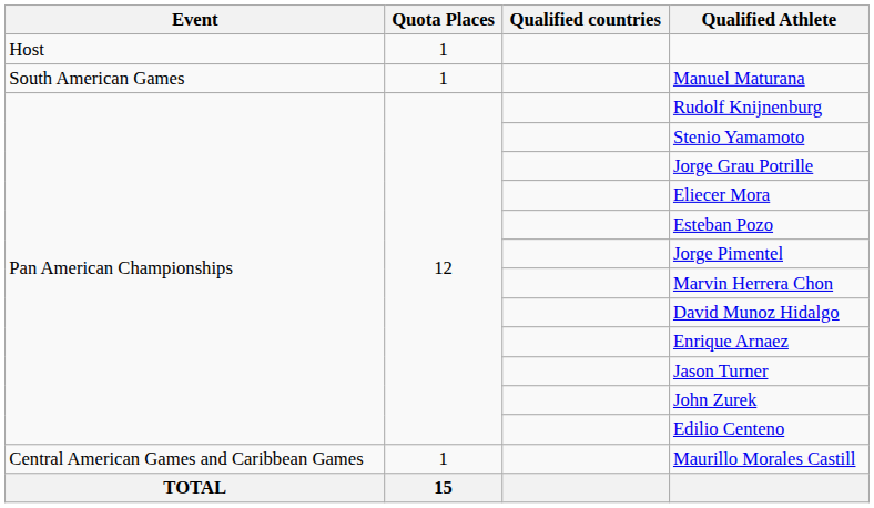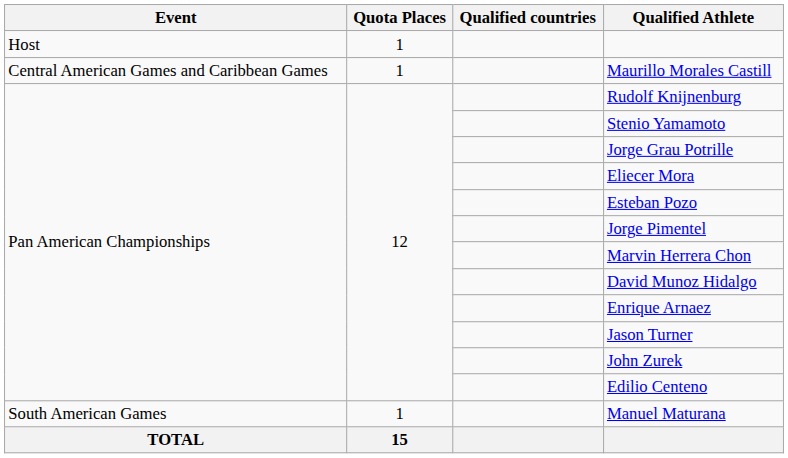 <table class=wikitable style="text-align:left" width=750>
 <tr>
 <th>Event</th>
 <th>Quota Places</th>
 <th>Qualified countries</th>
 <th>Qualified Athlete</th>
 </tr>
 <tr>
 <td>Host</td>
 <td align=center>1</td>
 <td></td>
 <td></td>
 </tr>
 <tr>
-<td>South American Games</td>
+<td>Central American Games and Caribbean Games</td>
 <td align=center>1</td>
 <td></td>
-<td><a href='#'>Manuel Maturana</a></td>
+<td><a href='#'>Maurillo Morales Castill</a></td>
 </tr>
 <tr>
 <td rowspan="12">Pan American Championships</td>
 <td rowspan="12" align=center>12</td>
 <td></td>
 <td><a href='#'>Rudolf Knijnenburg</a></td>
 </tr>
 <tr>
 <td></td>
 <td><a href='#'>Stenio Yamamoto</a></td>
 </tr>
 <tr>
 <td></td>
 <td><a href='#'>Jorge Grau Potrille</a></td>
 </tr>
 <tr>
 <td></td>
 <td><a href='#'>Eliecer Mora</a></td>
 </tr>
 <tr>
 <td></td>
 <td><a href='#'>Esteban Pozo</a></td>
 </tr>
 <tr>
 <td></td>
 <td><a href='#'>Jorge Pimentel</a></td>
 </tr>
 <tr>
 <td></td>
 <td><a href='#'>Marvin Herrera Chon</a></td>
 </tr>
 <tr>
 <td></td>
 <td><a href='#'>David Munoz Hidalgo</a></td>
 </tr>
 <tr>
 <td></td>
 <td><a href='#'>Enrique Arnaez</a></td>
 </tr>
 <tr>
 <td></td>
 <td><a href='#'>Jason Turner</a></td>
 </tr>
 <tr>
 <td></td>
 <td><a href='#'>John Zurek</a></td>
 </tr>
 <tr>
 <td></td>
 <td><a href='#'>Edilio Centeno</a></td>
 </tr>
 <tr>
-<td>Central American Games and Caribbean Games</td>
+<td>South American Games</td>
 <td align=center>1</td>
 <td></td>
-<td><a href='#'>Maurillo Morales Castill</a></td>
+<td><a href='#'>Manuel Maturana</a></td>
 </tr>
 <tr>
 <th>TOTAL</th>
 <th>15</th>
 <th></th>
 <th></th>
 </tr>
 </table>
